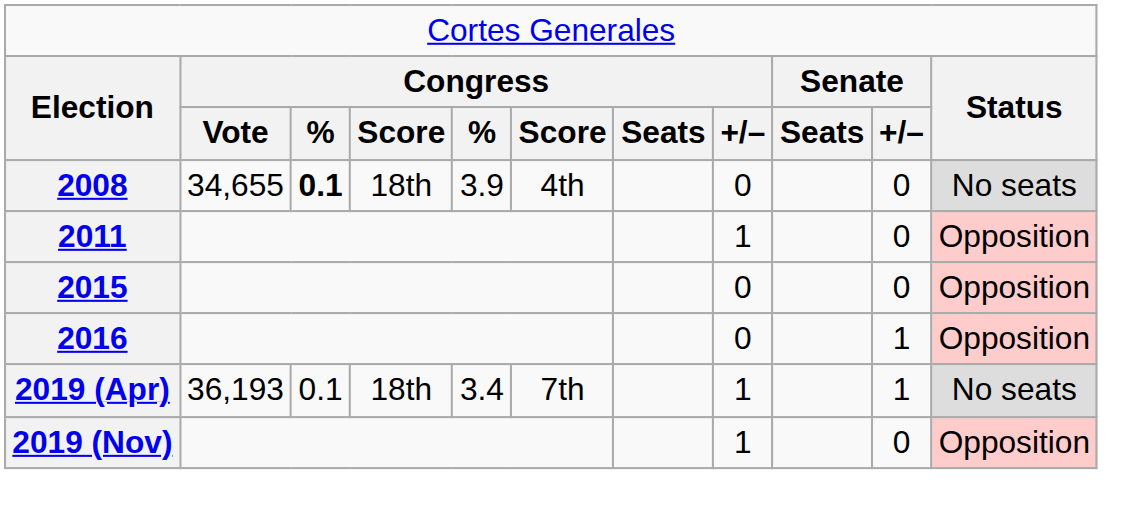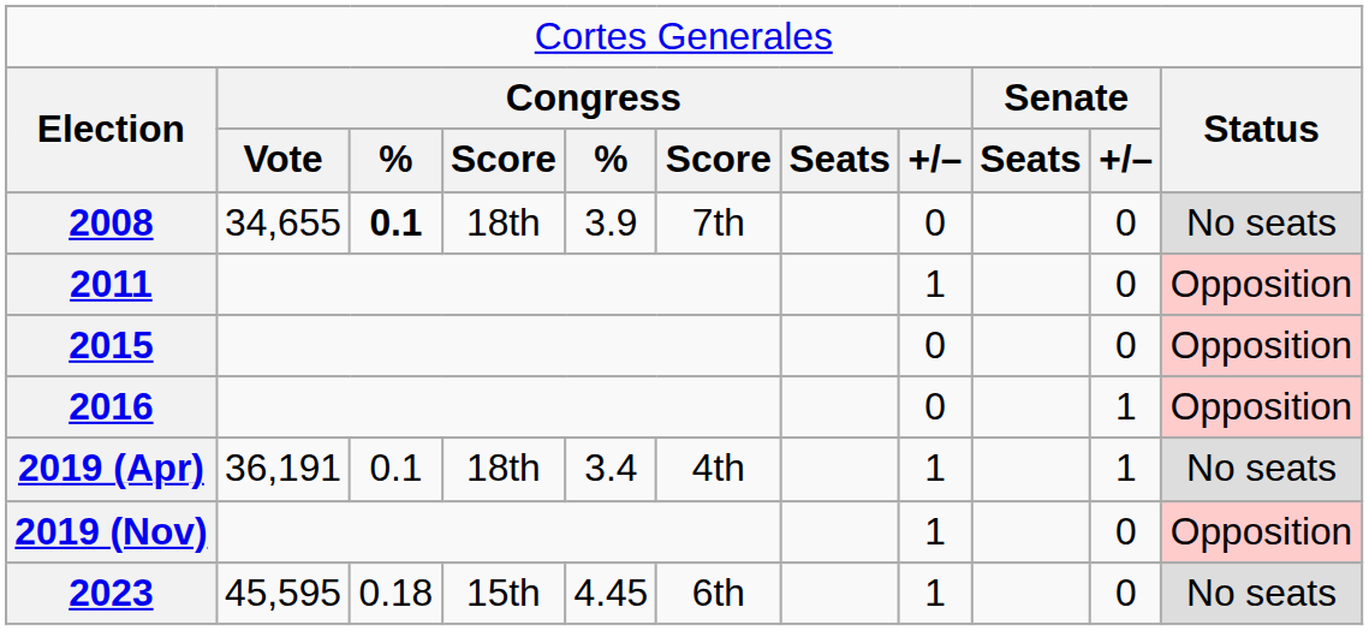 <table class="wikitable" style="font-size:97%; text-align:center;">
 <tr>
 <td colspan="11"><a href='#'>Cortes Generales</a></td>
 </tr>
 <tr>
 <th rowspan="2">Election</th>
 <th colspan="7">Congress</th>
 <th colspan="2">Senate</th>
 <th rowspan="2">Status</th>
 </tr>
 <tr>
 <th>Vote</th>
 <th>%</th>
 <th>Score</th>
 <th>%</th>
 <th>Score</th>
 <th>Seats</th>
 <th>+/–</th>
 <th>Seats</th>
 <th>+/–</th>
 </tr>
 <tr>
 <th><a href='#'>2008</a></th>
 <td>34,655</td>
 <td><strong>0.1</strong></td>
 <td>18th</td>
 <td>3.9</td>
-<td>4th</td>
+<td>7th</td>
 <td></td>
 <td>0</td>
 <td></td>
 <td>0</td>
 <td style="background:#ddd;">No seats</td>
 </tr>
 <tr>
 <th><a href='#'>2011</a></th>
 <td colspan="5"></td>
 <td></td>
 <td>1</td>
 <td></td>
 <td>0</td>
 <td style="background-color:#fcc;">Opposition</td>
 </tr>
 <tr>
 <th><a href='#'>2015</a></th>
 <td colspan="5"></td>
 <td></td>
 <td>0</td>
 <td></td>
 <td>0</td>
 <td style="background-color:#fcc;">Opposition</td>
 </tr>
 <tr>
 <th><a href='#'>2016</a></th>
 <td colspan="5"></td>
 <td></td>
 <td>0</td>
 <td></td>
 <td>1</td>
 <td style="background-color:#fcc;">Opposition</td>
 </tr>
 <tr>
 <th><a href='#'>2019 (Apr)</a></th>
-<td>36,193</td>
+<td>36,191</td>
 <td>0.1</td>
 <td>18th</td>
 <td>3.4</td>
-<td>7th</td>
+<td>4th</td>
 <td></td>
 <td>1</td>
 <td></td>
 <td>1</td>
 <td style="background:#ddd;">No seats</td>
 </tr>
 <tr>
 <th><a href='#'>2019 (Nov)</a></th>
 <td colspan="5"></td>
 <td></td>
 <td>1</td>
 <td></td>
 <td>0</td>
 <td style="background-color:#fcc;">Opposition</td>
 </tr>
+<tr>
+<th><a href='#'>2023</a></th>
+<td>45,595</td>
+<td>0.18</td>
+<td>15th</td>
+<td>4.45</td>
+<td>6th</td>
+<td></td>
+<td>1</td>
+<td></td>
+<td>0</td>
+<td style="background:#ddd;">No seats</td>
+</tr>
 </table>
